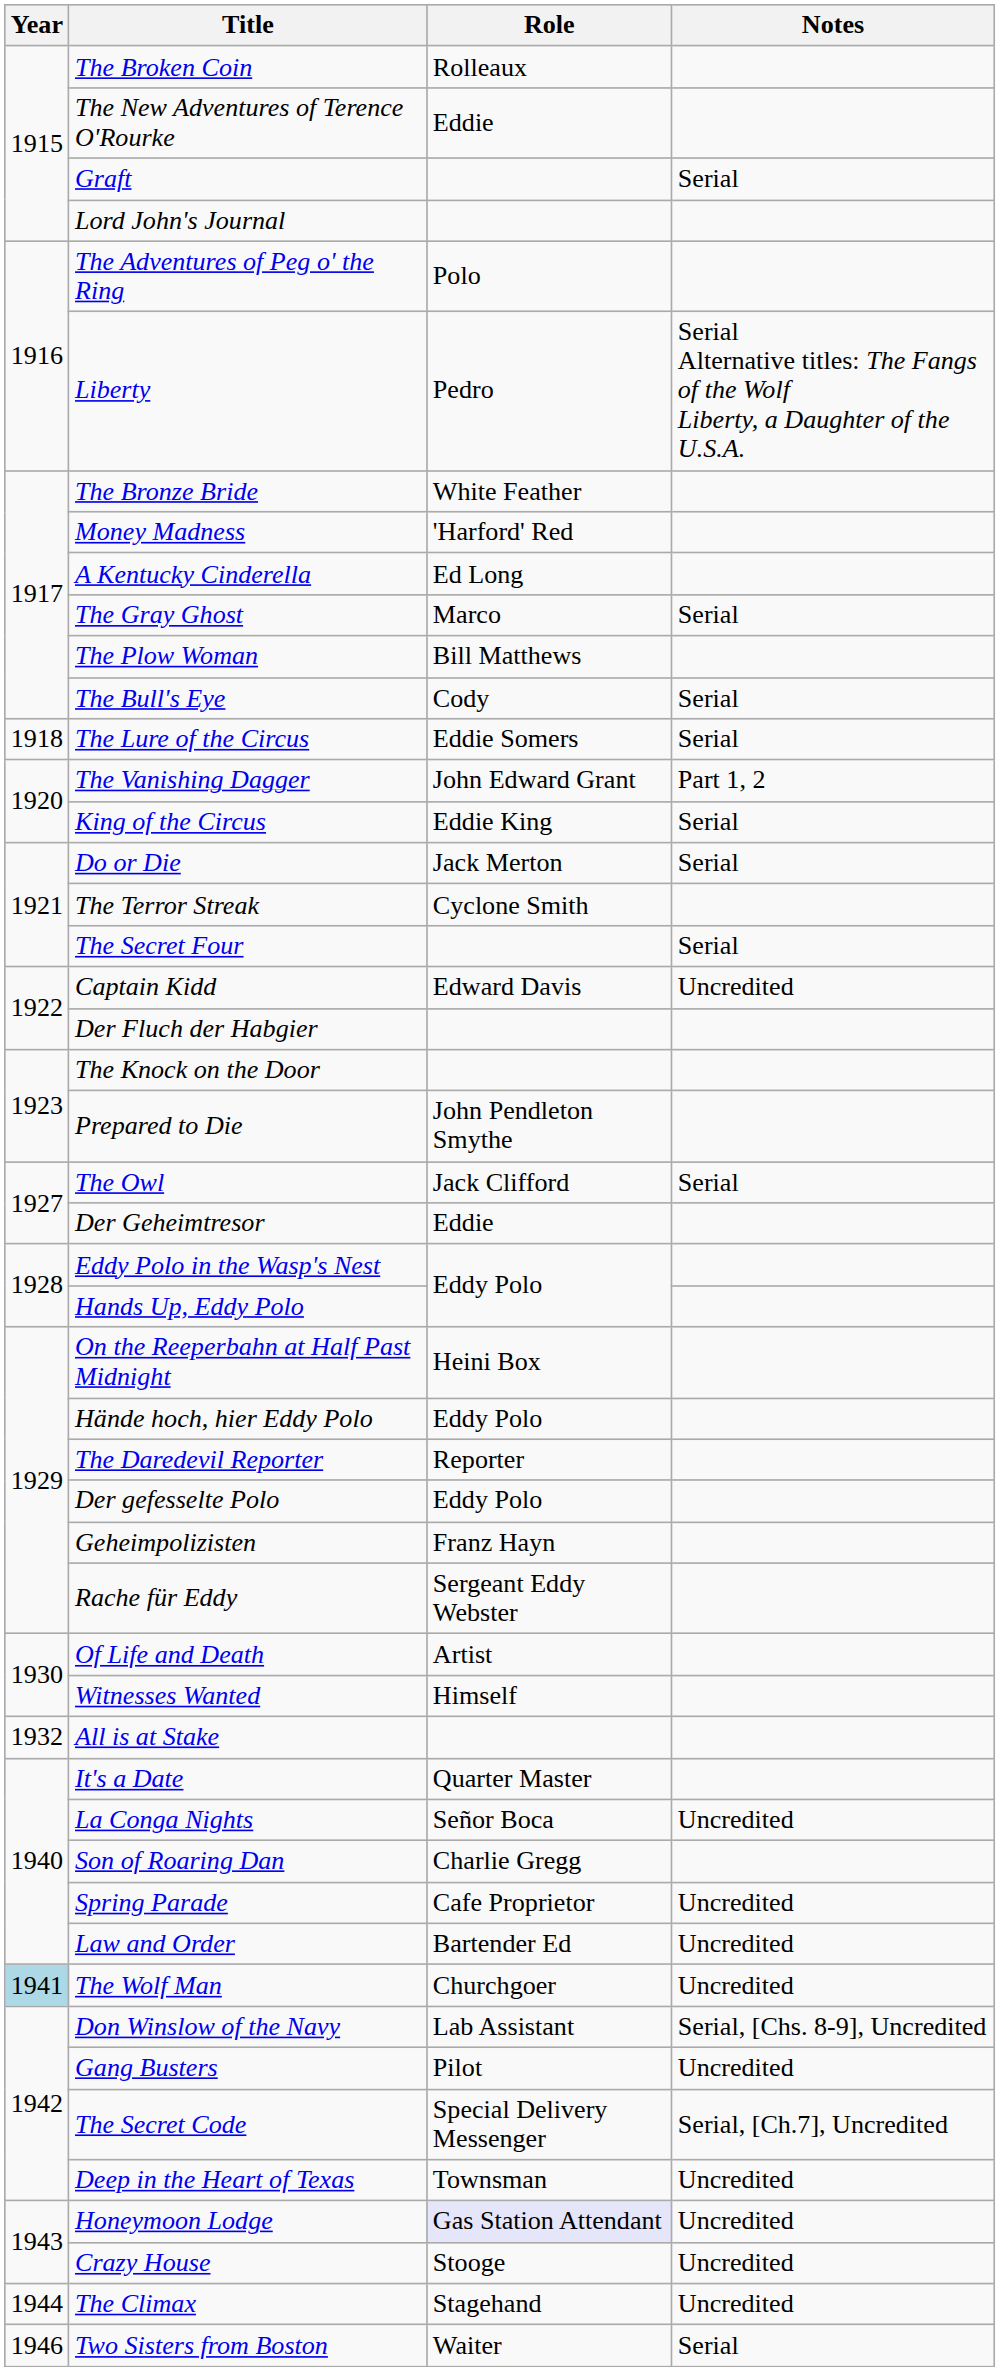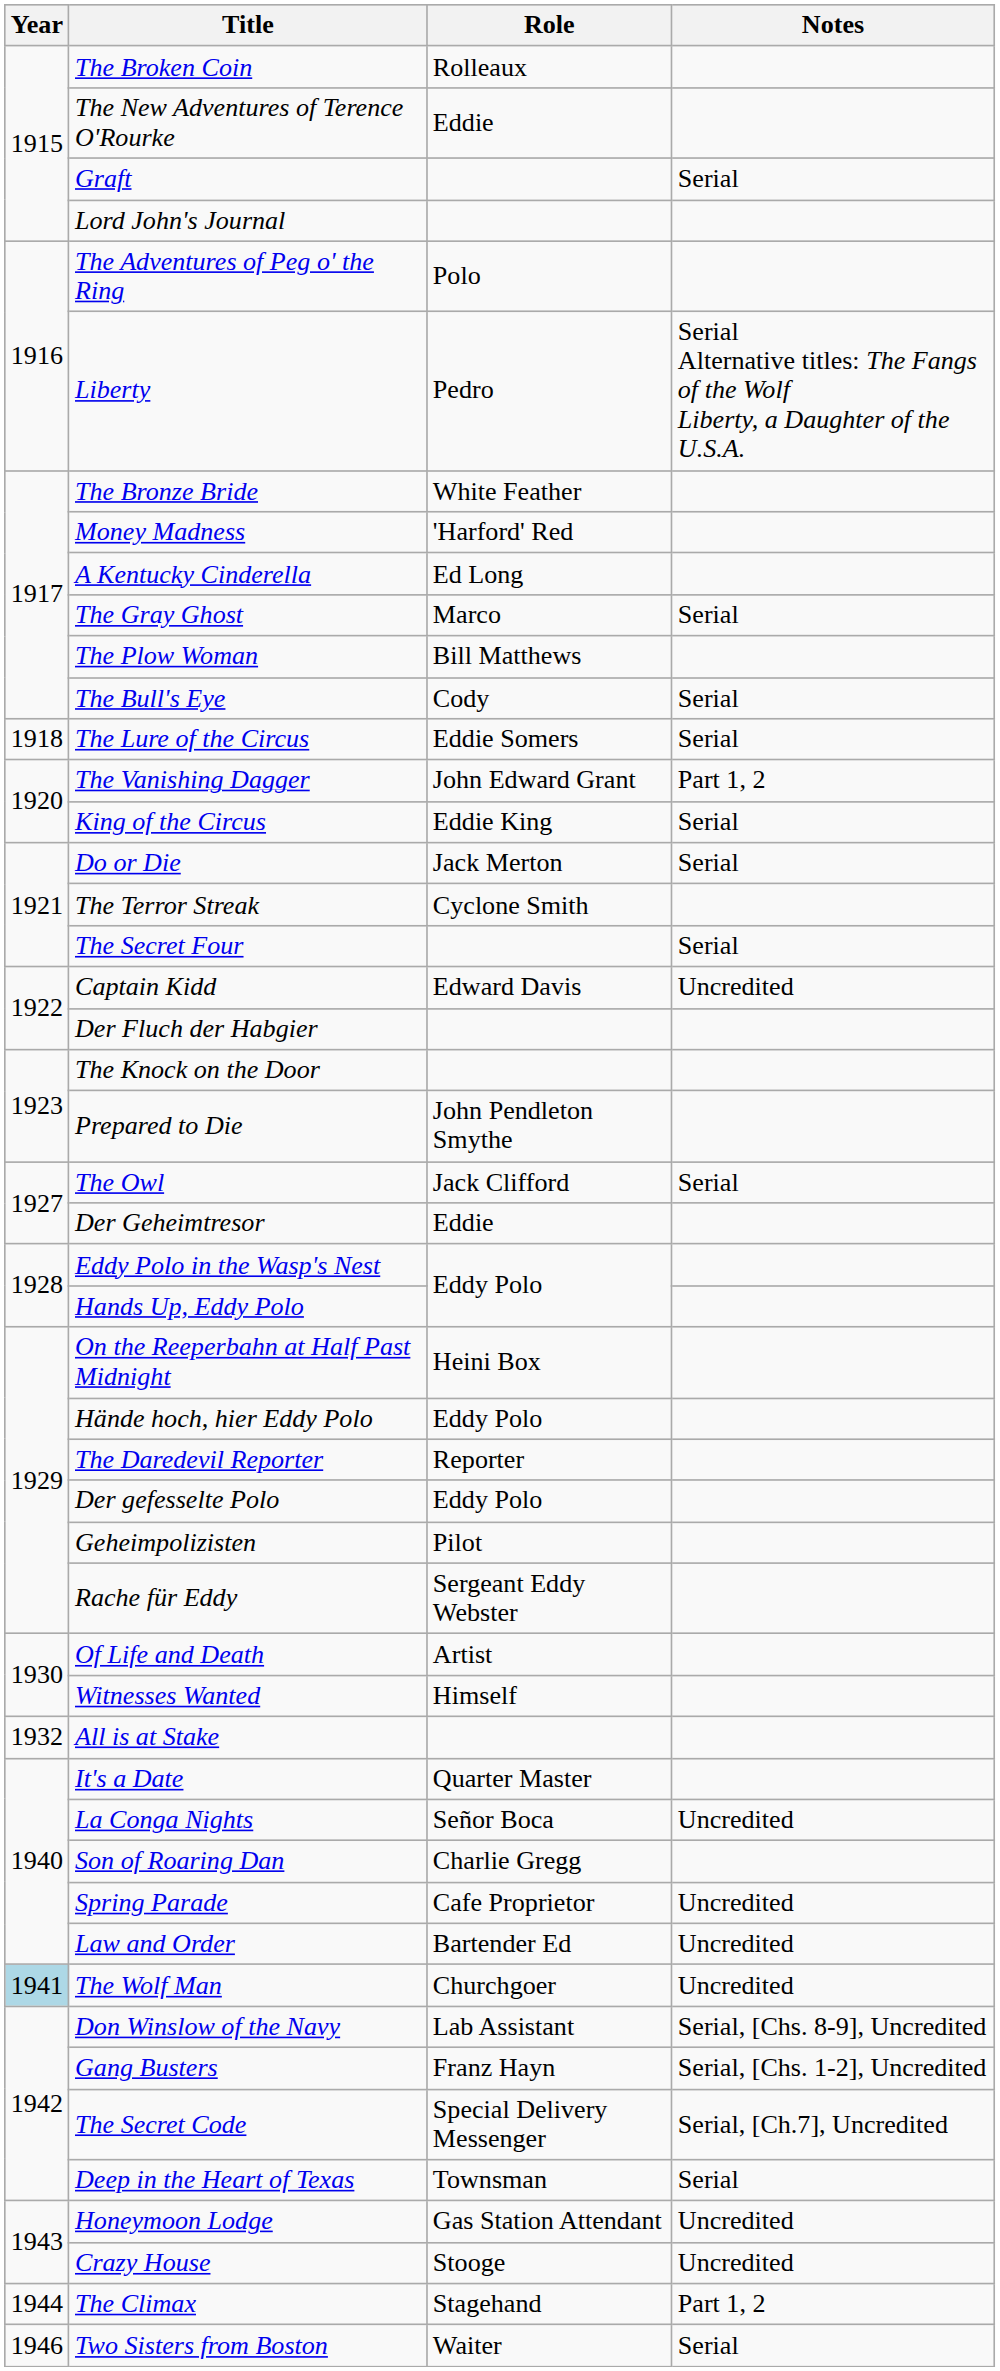 <table class="sortable wikitable">
 <tr>
 <th>Year</th>
 <th>Title</th>
 <th>Role</th>
 <th>Notes</th>
 </tr>
 <tr>
 <td rowspan=4>1915</td>
 <td><em><a href='#'>The Broken Coin</a></em></td>
 <td>Rolleaux</td>
 <td></td>
 </tr>
 <tr>
 <td><em>The New Adventures of Terence O'Rourke</em></td>
 <td>Eddie</td>
 <td></td>
 </tr>
 <tr>
 <td><em><a href='#'>Graft</a></em></td>
 <td></td>
 <td>Serial</td>
 </tr>
 <tr>
 <td><em>Lord John's Journal</em></td>
 <td></td>
 <td></td>
 </tr>
 <tr>
 <td rowspan=2>1916</td>
 <td><em><a href='#'>The Adventures of Peg o' the Ring</a></em></td>
 <td>Polo</td>
 <td></td>
 </tr>
 <tr>
 <td><em><a href='#'>Liberty</a></em></td>
 <td>Pedro</td>
 <td>Serial<br>Alternative titles: <em>The Fangs of the Wolf</em><br><em>Liberty, a Daughter of the U.S.A.</em></td>
 </tr>
 <tr>
 <td rowspan=6>1917</td>
 <td><em><a href='#'>The Bronze Bride</a></em></td>
 <td>White Feather</td>
 <td></td>
 </tr>
 <tr>
 <td><em><a href='#'>Money Madness</a></em></td>
 <td>'Harford' Red</td>
 <td></td>
 </tr>
 <tr>
 <td><em><a href='#'>A Kentucky Cinderella</a></em></td>
 <td>Ed Long</td>
 <td></td>
 </tr>
 <tr>
 <td><em><a href='#'>The Gray Ghost</a></em></td>
 <td>Marco</td>
 <td>Serial</td>
 </tr>
 <tr>
 <td><em><a href='#'>The Plow Woman</a></em></td>
 <td>Bill Matthews</td>
 <td></td>
 </tr>
 <tr>
 <td><em><a href='#'>The Bull's Eye</a></em></td>
 <td>Cody</td>
 <td>Serial</td>
 </tr>
 <tr>
 <td>1918</td>
 <td><em><a href='#'>The Lure of the Circus</a></em></td>
 <td>Eddie Somers</td>
 <td>Serial</td>
 </tr>
 <tr>
 <td rowspan=2>1920</td>
 <td><em><a href='#'>The Vanishing Dagger</a></em></td>
 <td>John Edward Grant</td>
 <td>Part 1, 2</td>
 </tr>
 <tr>
 <td><em><a href='#'>King of the Circus</a></em></td>
 <td>Eddie King</td>
 <td>Serial</td>
 </tr>
 <tr>
 <td rowspan=3>1921</td>
 <td><em><a href='#'>Do or Die</a></em></td>
 <td>Jack Merton</td>
 <td>Serial</td>
 </tr>
 <tr>
 <td><em>The Terror Streak</em></td>
 <td>Cyclone Smith</td>
 <td></td>
 </tr>
 <tr>
 <td><em><a href='#'>The Secret Four</a></em></td>
 <td></td>
 <td>Serial</td>
 </tr>
 <tr>
 <td rowspan=2>1922</td>
 <td><em>Captain Kidd</em></td>
 <td>Edward Davis</td>
 <td>Uncredited</td>
 </tr>
 <tr>
 <td><em>Der Fluch der Habgier</em></td>
 <td></td>
 <td></td>
 </tr>
 <tr>
 <td rowspan=2>1923</td>
 <td><em>The Knock on the Door</em></td>
 <td></td>
 <td></td>
 </tr>
 <tr>
 <td><em>Prepared to Die</em></td>
 <td>John Pendleton Smythe</td>
 <td></td>
 </tr>
 <tr>
 <td rowspan=2>1927</td>
 <td><em><a href='#'>The Owl</a></em></td>
 <td>Jack Clifford</td>
 <td>Serial</td>
 </tr>
 <tr>
 <td><em>Der Geheimtresor</em></td>
 <td>Eddie</td>
 <td></td>
 </tr>
 <tr>
 <td rowspan=2>1928</td>
 <td><em><a href='#'>Eddy Polo in the Wasp's Nest</a></em></td>
 <td rowspan=2>Eddy Polo</td>
 <td></td>
 </tr>
 <tr>
 <td><em><a href='#'>Hands Up, Eddy Polo</a></em></td>
 <td></td>
 </tr>
 <tr>
 <td rowspan=6>1929</td>
 <td><em><a href='#'>On the Reeperbahn at Half Past Midnight</a></em></td>
 <td>Heini Box</td>
 <td></td>
 </tr>
 <tr>
 <td><em>Hände hoch, hier Eddy Polo</em></td>
 <td>Eddy Polo</td>
 <td></td>
 </tr>
 <tr>
 <td><em><a href='#'>The Daredevil Reporter</a></em></td>
 <td>Reporter</td>
 <td></td>
 </tr>
 <tr>
 <td><em>Der gefesselte Polo</em></td>
 <td>Eddy Polo</td>
 <td></td>
 </tr>
 <tr>
 <td><em>Geheimpolizisten</em></td>
-<td>Franz Hayn</td>
+<td>Pilot</td>
 <td></td>
 </tr>
 <tr>
 <td><em>Rache für Eddy</em></td>
 <td>Sergeant Eddy Webster</td>
 <td></td>
 </tr>
 <tr>
 <td rowspan=2>1930</td>
 <td><em><a href='#'>Of Life and Death</a></em></td>
 <td>Artist</td>
 <td></td>
 </tr>
 <tr>
 <td><em><a href='#'>Witnesses Wanted</a></em></td>
 <td>Himself</td>
 <td></td>
 </tr>
 <tr>
 <td>1932</td>
 <td><em><a href='#'>All is at Stake</a></em></td>
 <td></td>
 <td></td>
 </tr>
 <tr>
 <td rowspan=5>1940</td>
 <td><em><a href='#'>It's a Date</a></em></td>
 <td>Quarter Master</td>
 <td></td>
 </tr>
 <tr>
 <td><em><a href='#'>La Conga Nights</a></em></td>
 <td>Señor Boca</td>
 <td>Uncredited</td>
 </tr>
 <tr>
 <td><em><a href='#'>Son of Roaring Dan</a></em></td>
 <td>Charlie Gregg</td>
 <td></td>
 </tr>
 <tr>
 <td><em><a href='#'>Spring Parade</a></em></td>
 <td>Cafe Proprietor</td>
 <td>Uncredited</td>
 </tr>
 <tr>
 <td><em><a href='#'>Law and Order</a></em></td>
 <td>Bartender Ed</td>
 <td>Uncredited</td>
 </tr>
 <tr>
 <td style="background: lightblue;">1941</td>
 <td><em><a href='#'>The Wolf Man</a></em></td>
 <td>Churchgoer</td>
 <td>Uncredited</td>
 </tr>
 <tr>
 <td rowspan=4>1942</td>
 <td><em><a href='#'>Don Winslow of the Navy</a></em></td>
 <td>Lab Assistant</td>
 <td>Serial, [Chs. 8-9], Uncredited</td>
 </tr>
 <tr>
 <td><em><a href='#'>Gang Busters</a></em></td>
-<td>Pilot</td>
-<td>Uncredited</td>
+<td>Franz Hayn</td>
+<td>Serial, [Chs. 1-2], Uncredited</td>
 </tr>
 <tr>
 <td><em><a href='#'>The Secret Code</a></em></td>
 <td>Special Delivery Messenger</td>
 <td>Serial, [Ch.7], Uncredited</td>
 </tr>
 <tr>
 <td><em><a href='#'>Deep in the Heart of Texas</a></em></td>
 <td>Townsman</td>
-<td>Uncredited</td>
+<td>Serial</td>
 </tr>
 <tr>
 <td rowspan=2>1943</td>
 <td><em><a href='#'>Honeymoon Lodge</a></em></td>
-<td style="background: lavender;">Gas Station Attendant</td>
+<td>Gas Station Attendant</td>
 <td>Uncredited</td>
 </tr>
 <tr>
 <td><em><a href='#'>Crazy House</a></em></td>
 <td>Stooge</td>
 <td>Uncredited</td>
 </tr>
 <tr>
 <td>1944</td>
 <td><em><a href='#'>The Climax</a></em></td>
 <td>Stagehand</td>
-<td>Uncredited</td>
+<td>Part 1, 2</td>
 </tr>
 <tr>
 <td>1946</td>
 <td><em><a href='#'>Two Sisters from Boston</a></em></td>
 <td>Waiter</td>
 <td>Serial</td>
 </tr>
 </table>
